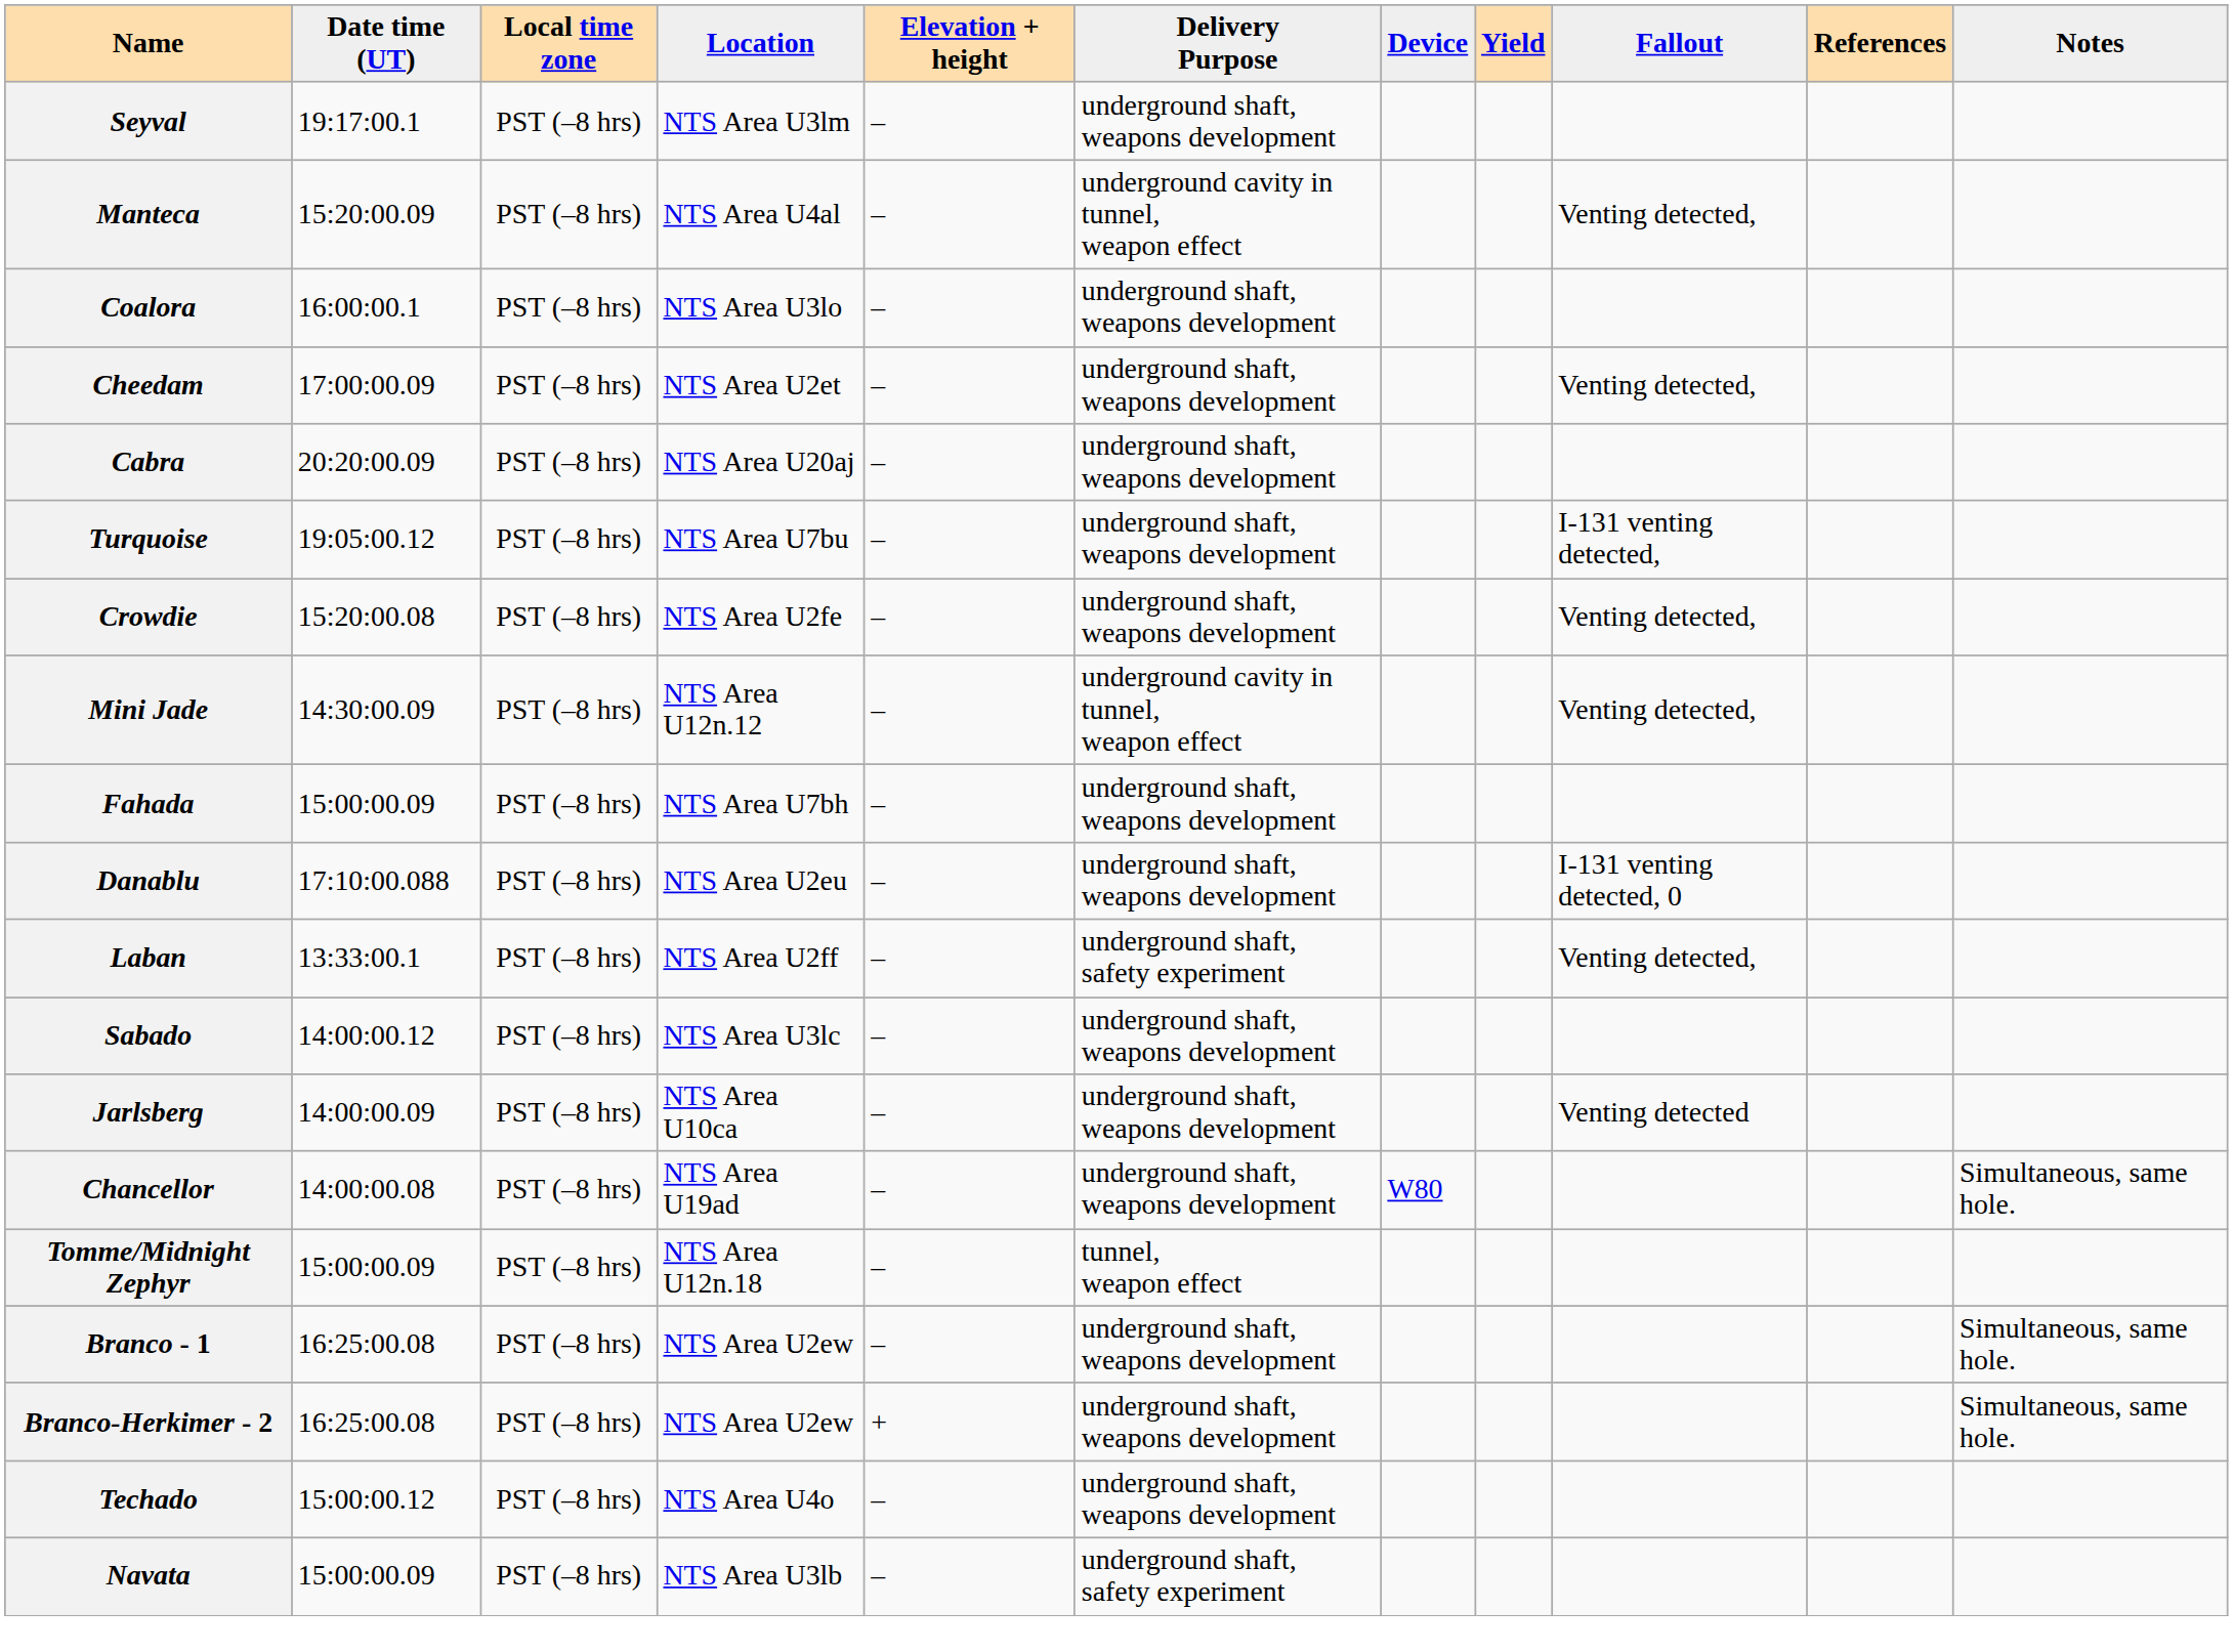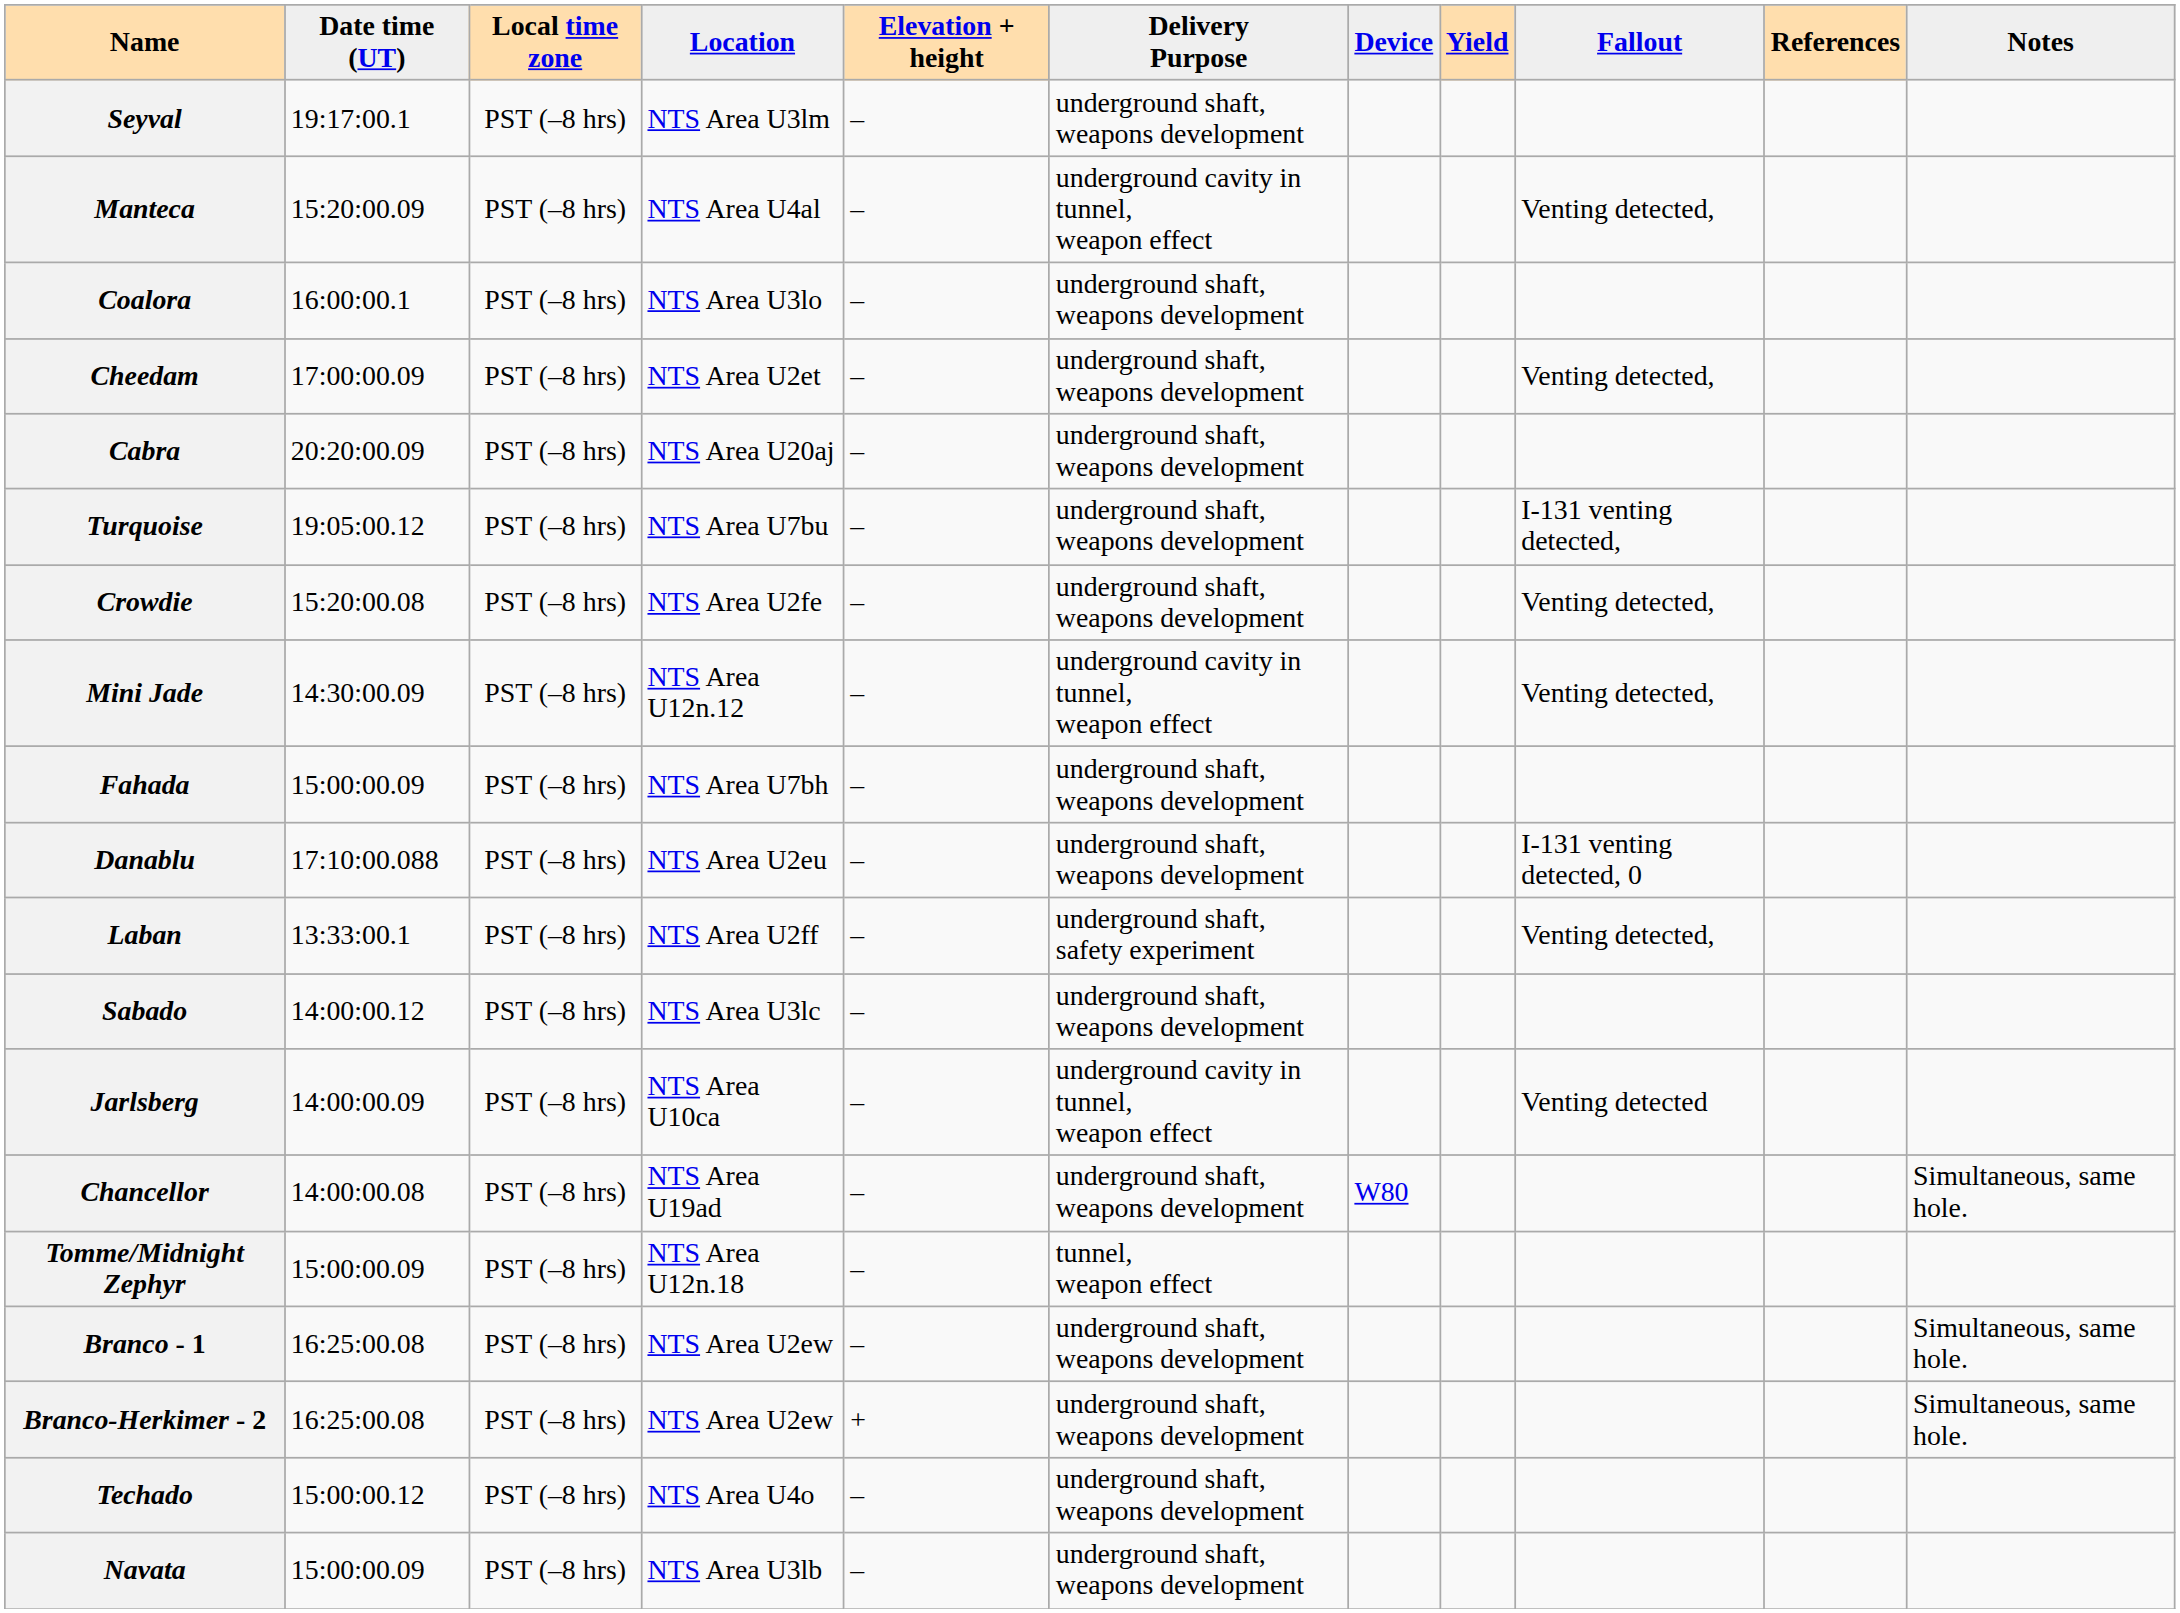 <table class="wikitable sortable">
 <tr>
 <th style="background:#ffdead;">Name </th>
 <th style="background:#efefef;">Date time (<a href='#'>UT</a>)</th>
 <th style="background:#ffdead;">Local <a href='#'>time zone</a></th>
 <th style="background:#efefef;"><a href='#'>Location</a></th>
 <th style="background:#ffdead;"><a href='#'>Elevation</a> + height </th>
 <th style="background:#efefef;">Delivery <br>Purpose </th>
 <th style="background:#efefef;"><a href='#'>Device</a></th>
 <th style="background:#ffdead;"><a href='#'>Yield</a></th>
 <th style="background:#efefef;" class="unsortable"><a href='#'>Fallout</a></th>
 <th style="background:#ffdead;" class="unsortable">References</th>
 <th style="background:#efefef;" class="unsortable">Notes</th>
 </tr>
 <tr>
 <th><em>Seyval</em></th>
 <td> 19:17:00.1</td>
 <td style="text-align:center;">PST (–8 hrs)<br></td>
 <td><a href='#'>NTS</a> Area U3lm </td>
 <td> – </td>
 <td>underground shaft,<br>weapons development</td>
 <td></td>
 <td style="text-align:center;"></td>
 <td></td>
 <td></td>
 <td></td>
 </tr>
 <tr>
 <th><em>Manteca</em></th>
 <td> 15:20:00.09</td>
 <td style="text-align:center;">PST (–8 hrs)<br></td>
 <td><a href='#'>NTS</a> Area U4al </td>
 <td> – </td>
 <td>underground cavity in tunnel,<br>weapon effect</td>
 <td></td>
 <td style="text-align:center;"></td>
 <td>Venting detected, </td>
 <td></td>
 <td></td>
 </tr>
 <tr>
 <th><em>Coalora</em></th>
 <td> 16:00:00.1</td>
 <td style="text-align:center;">PST (–8 hrs)<br></td>
 <td><a href='#'>NTS</a> Area U3lo </td>
 <td> – </td>
 <td>underground shaft,<br>weapons development</td>
 <td></td>
 <td style="text-align:center;"></td>
 <td></td>
 <td></td>
 <td></td>
 </tr>
 <tr>
 <th><em>Cheedam</em></th>
 <td> 17:00:00.09</td>
 <td style="text-align:center;">PST (–8 hrs)<br></td>
 <td><a href='#'>NTS</a> Area U2et </td>
 <td> – </td>
 <td>underground shaft,<br>weapons development</td>
 <td></td>
 <td style="text-align:center;"></td>
 <td>Venting detected, </td>
 <td></td>
 <td></td>
 </tr>
 <tr>
 <th><em>Cabra</em></th>
 <td> 20:20:00.09</td>
 <td style="text-align:center;">PST (–8 hrs)<br></td>
 <td><a href='#'>NTS</a> Area U20aj </td>
 <td> – </td>
 <td>underground shaft,<br>weapons development</td>
 <td></td>
 <td style="text-align:center;"></td>
 <td></td>
 <td></td>
 <td></td>
 </tr>
 <tr>
 <th><em>Turquoise</em></th>
 <td> 19:05:00.12</td>
 <td style="text-align:center;">PST (–8 hrs)<br></td>
 <td><a href='#'>NTS</a> Area U7bu </td>
 <td> – </td>
 <td>underground shaft,<br>weapons development</td>
 <td></td>
 <td style="text-align:center;"></td>
 <td>I-131 venting detected, </td>
 <td></td>
 <td></td>
 </tr>
 <tr>
 <th><em>Crowdie</em></th>
 <td> 15:20:00.08</td>
 <td style="text-align:center;">PST (–8 hrs)<br></td>
 <td><a href='#'>NTS</a> Area U2fe </td>
 <td> – </td>
 <td>underground shaft,<br>weapons development</td>
 <td></td>
 <td style="text-align:center;"></td>
 <td>Venting detected, </td>
 <td></td>
 <td></td>
 </tr>
 <tr>
 <th><em>Mini Jade</em></th>
 <td> 14:30:00.09</td>
 <td style="text-align:center;">PST (–8 hrs)<br></td>
 <td><a href='#'>NTS</a> Area U12n.12 </td>
 <td> – </td>
 <td>underground cavity in tunnel,<br>weapon effect</td>
 <td></td>
 <td style="text-align:center;"></td>
 <td>Venting detected, </td>
 <td></td>
 <td></td>
 </tr>
 <tr>
 <th><em>Fahada</em></th>
 <td> 15:00:00.09</td>
 <td style="text-align:center;">PST (–8 hrs)<br></td>
 <td><a href='#'>NTS</a> Area U7bh </td>
 <td> – </td>
 <td>underground shaft,<br>weapons development</td>
 <td></td>
 <td style="text-align:center;"></td>
 <td></td>
 <td></td>
 <td></td>
 </tr>
 <tr>
 <th><em>Danablu</em></th>
 <td> 17:10:00.088</td>
 <td style="text-align:center;">PST (–8 hrs)<br></td>
 <td><a href='#'>NTS</a> Area U2eu </td>
 <td> – </td>
 <td>underground shaft,<br>weapons development</td>
 <td></td>
 <td style="text-align:center;"></td>
 <td>I-131 venting detected, 0</td>
 <td></td>
 <td></td>
 </tr>
 <tr>
 <th><em>Laban</em></th>
 <td> 13:33:00.1</td>
 <td style="text-align:center;">PST (–8 hrs)<br></td>
 <td><a href='#'>NTS</a> Area U2ff </td>
 <td> – </td>
 <td>underground shaft,<br>safety experiment</td>
 <td></td>
 <td style="text-align:center;"></td>
 <td>Venting detected, </td>
 <td></td>
 <td></td>
 </tr>
 <tr>
 <th><em>Sabado</em></th>
 <td> 14:00:00.12</td>
 <td style="text-align:center;">PST (–8 hrs)<br></td>
 <td><a href='#'>NTS</a> Area U3lc </td>
 <td> – </td>
 <td>underground shaft,<br>weapons development</td>
 <td></td>
 <td style="text-align:center;"></td>
 <td></td>
 <td></td>
 <td></td>
 </tr>
 <tr>
 <th><em>Jarlsberg</em></th>
 <td> 14:00:00.09</td>
 <td style="text-align:center;">PST (–8 hrs)<br></td>
 <td><a href='#'>NTS</a> Area U10ca </td>
 <td> – </td>
-<td>underground shaft,<br>weapons development</td>
+<td>underground cavity in tunnel,<br>weapon effect</td>
 <td></td>
 <td style="text-align:center;"></td>
 <td>Venting detected</td>
 <td></td>
 <td></td>
 </tr>
 <tr>
 <th><em>Chancellor</em></th>
 <td> 14:00:00.08</td>
 <td style="text-align:center;">PST (–8 hrs)<br></td>
 <td><a href='#'>NTS</a> Area U19ad </td>
 <td> – </td>
 <td>underground shaft,<br>weapons development</td>
 <td><a href='#'>W80</a></td>
 <td style="text-align:center;"></td>
 <td></td>
 <td></td>
 <td>Simultaneous, same hole.</td>
 </tr>
 <tr>
 <th><em>Tomme/Midnight Zephyr</em></th>
 <td> 15:00:00.09</td>
 <td style="text-align:center;">PST (–8 hrs)<br></td>
 <td><a href='#'>NTS</a> Area U12n.18 </td>
 <td> – </td>
 <td>tunnel,<br>weapon effect</td>
 <td></td>
 <td style="text-align:center;"></td>
 <td></td>
 <td></td>
 <td></td>
 </tr>
 <tr>
 <th><em>Branco</em> - 1</th>
 <td> 16:25:00.08</td>
 <td style="text-align:center;">PST (–8 hrs)<br></td>
 <td><a href='#'>NTS</a> Area U2ew </td>
 <td> – </td>
 <td>underground shaft,<br>weapons development</td>
 <td></td>
 <td style="text-align:center;"></td>
 <td></td>
 <td></td>
 <td>Simultaneous, same hole.</td>
 </tr>
 <tr>
 <th><em>Branco-Herkimer</em> - 2</th>
 <td> 16:25:00.08</td>
 <td style="text-align:center;">PST (–8 hrs)<br></td>
 <td><a href='#'>NTS</a> Area U2ew </td>
 <td> +</td>
 <td>underground shaft,<br>weapons development</td>
 <td></td>
 <td style="text-align:center;"></td>
 <td></td>
 <td></td>
 <td>Simultaneous, same hole.</td>
 </tr>
 <tr>
 <th><em>Techado</em></th>
 <td> 15:00:00.12</td>
 <td style="text-align:center;">PST (–8 hrs)<br></td>
 <td><a href='#'>NTS</a> Area U4o </td>
 <td> – </td>
 <td>underground shaft,<br>weapons development</td>
 <td></td>
 <td style="text-align:center;"></td>
 <td></td>
 <td></td>
 <td></td>
 </tr>
 <tr>
 <th><em>Navata</em></th>
 <td> 15:00:00.09</td>
 <td style="text-align:center;">PST (–8 hrs)<br></td>
 <td><a href='#'>NTS</a> Area U3lb </td>
 <td> – </td>
-<td>underground shaft,<br>safety experiment</td>
+<td>underground shaft,<br>weapons development</td>
 <td></td>
 <td style="text-align:center;"></td>
 <td></td>
 <td></td>
 <td></td>
 </tr>
 </table>
